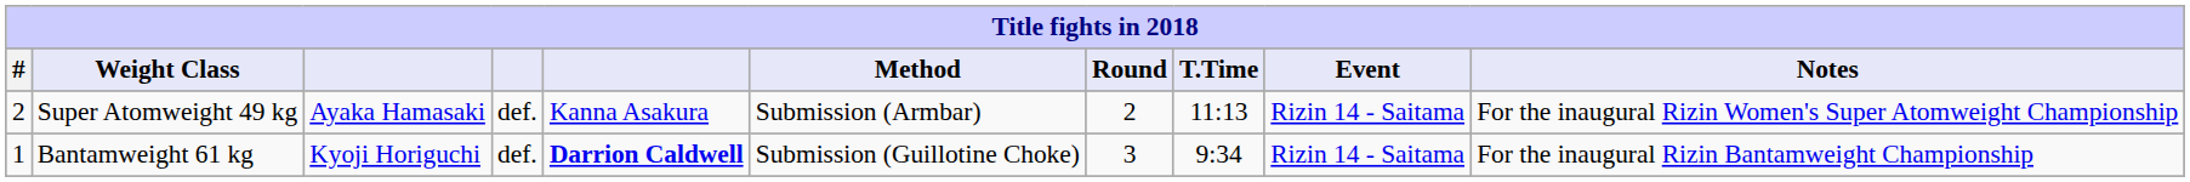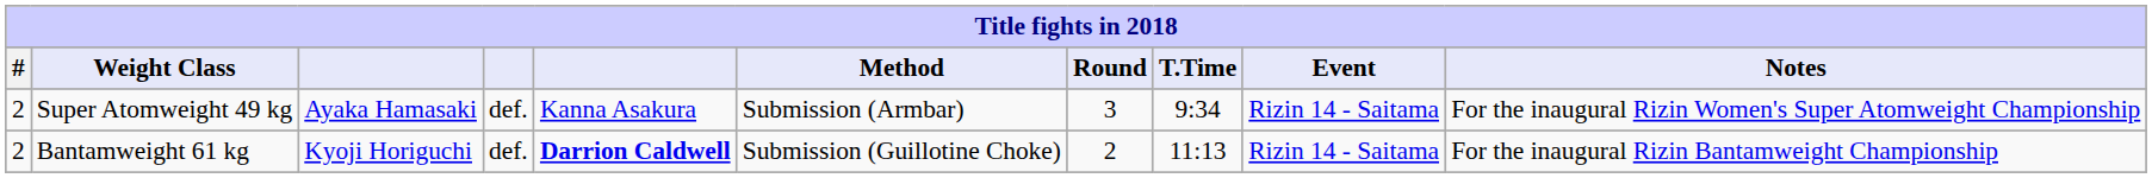 <table class="wikitable" style="font-size: 80%;">
 <tr>
 <th colspan="10" style="background-color: #ccf; color: #000080; text-align: center;"><strong>Title fights in 2018</strong></th>
 </tr>
 <tr>
 <th scope="col">#</th>
 <th colspan="1" style="background-color: #E6E8FA; color: #000000; text-align: center;">Weight Class</th>
 <th colspan="1" style="background-color: #E6E8FA; color: #000000; text-align: center;"></th>
 <th colspan="1" style="background-color: #E6E8FA; color: #000000; text-align: center;"></th>
 <th colspan="1" style="background-color: #E6E8FA; color: #000000; text-align: center;"></th>
 <th colspan="1" style="background-color: #E6E8FA; color: #000000; text-align: center;">Method</th>
 <th colspan="1" style="background-color: #E6E8FA; color: #000000; text-align: center;">Round</th>
 <th colspan="1" style="background-color: #E6E8FA; color: #000000; text-align: center;">T.Time</th>
 <th colspan="1" style="background-color: #E6E8FA; color: #000000; text-align: center;">Event</th>
 <th colspan="1" style="background-color: #E6E8FA; color: #000000; text-align: center;">Notes</th>
 </tr>
 <tr>
 <td>2</td>
 <td>Super Atomweight 49 kg</td>
 <td> <a href='#'>Ayaka Hamasaki</a></td>
 <td align=center>def.</td>
 <td> <a href='#'>Kanna Asakura</a></td>
 <td>Submission (Armbar)</td>
-<td align=center>2</td>
-<td align=center>11:13</td>
+<td align=center>3</td>
+<td align=center>9:34</td>
 <td><a href='#'>Rizin 14 - Saitama</a></td>
 <td>For the inaugural <a href='#'>Rizin Women's Super Atomweight Championship</a></td>
 </tr>
 <tr>
-<td>1</td>
+<td>2</td>
 <td>Bantamweight 61 kg</td>
 <td> <a href='#'>Kyoji Horiguchi</a></td>
 <td align=center>def.</td>
 <td><strong> <a href='#'>Darrion Caldwell</a></strong></td>
 <td>Submission (Guillotine Choke)</td>
-<td align=center>3</td>
-<td align=center>9:34</td>
+<td align=center>2</td>
+<td align=center>11:13</td>
 <td><a href='#'>Rizin 14 - Saitama</a></td>
 <td>For the inaugural <a href='#'>Rizin Bantamweight Championship</a></td>
 </tr>
 </table>
